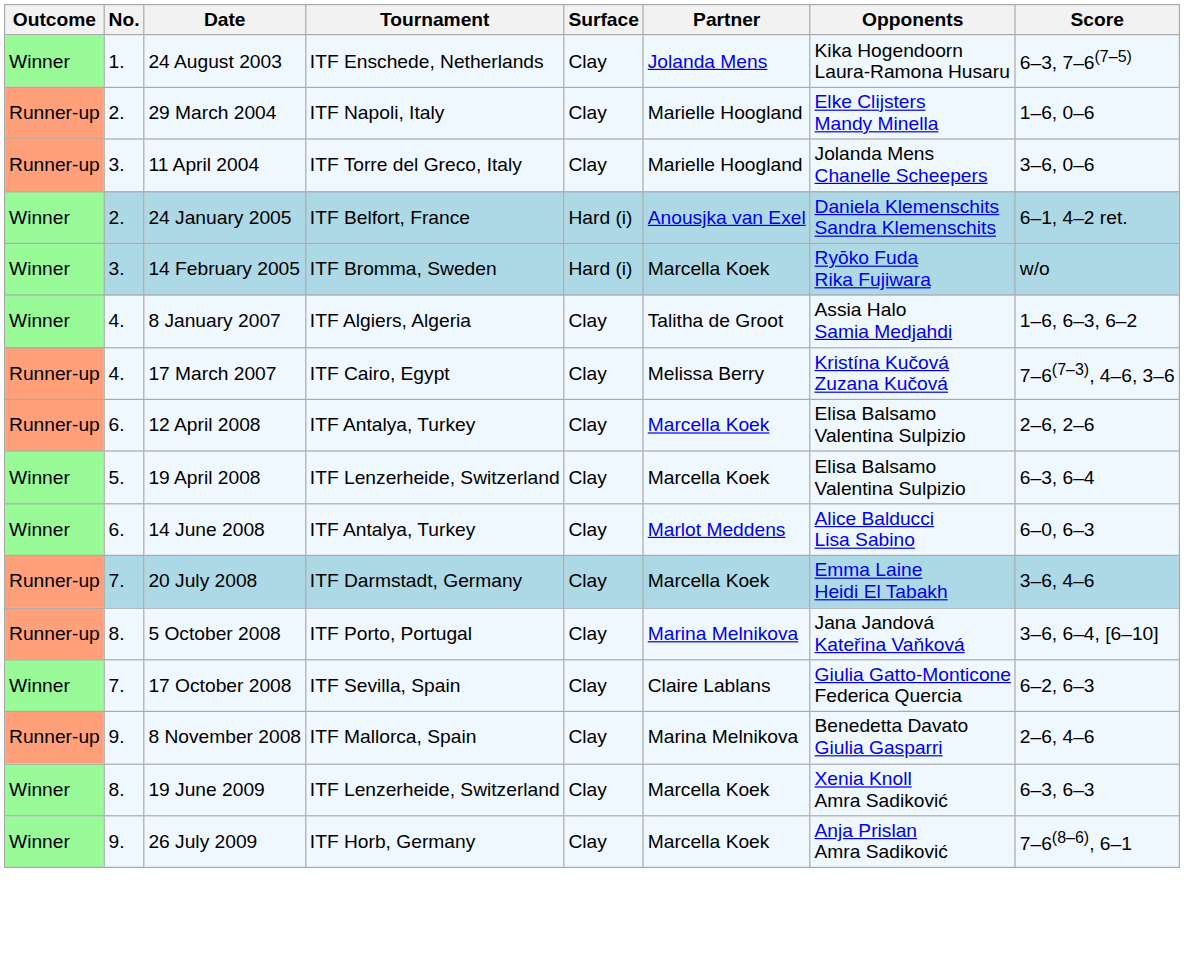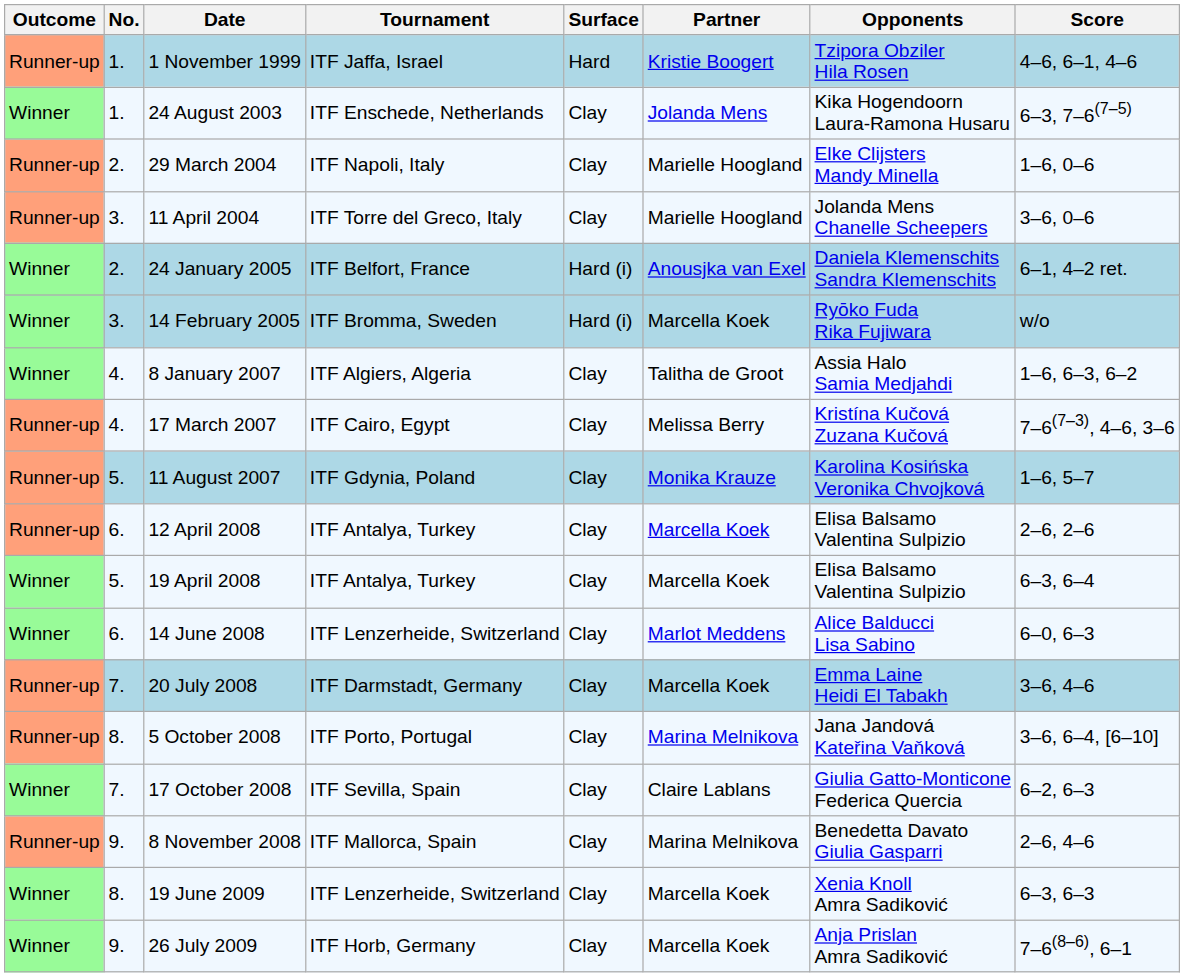 <table class="sortable wikitable">
 <tr>
 <th>Outcome</th>
 <th>No.</th>
 <th>Date</th>
 <th>Tournament</th>
 <th>Surface</th>
 <th>Partner</th>
 <th>Opponents</th>
 <th class="unsortable">Score</th>
+</tr>
+<tr style="background:lightblue;">
+<td style="background:#ffa07a;">Runner-up</td>
+<td>1.</td>
+<td>1 November 1999</td>
+<td>ITF Jaffa, Israel</td>
+<td>Hard</td>
+<td> <a href='#'>Kristie Boogert</a></td>
+<td> <a href='#'>Tzipora Obziler</a> <br>  <a href='#'>Hila Rosen</a></td>
+<td>4–6, 6–1, 4–6</td>
 </tr>
 <tr style="background:#f0f8ff;">
 <td style="background:#98fb98;">Winner</td>
 <td>1.</td>
 <td>24 August 2003</td>
 <td>ITF Enschede, Netherlands</td>
 <td>Clay</td>
 <td> <a href='#'>Jolanda Mens</a></td>
 <td> Kika Hogendoorn <br>  Laura-Ramona Husaru</td>
 <td>6–3, 7–6<sup>(7–5)</sup></td>
 </tr>
 <tr style="background:#f0f8ff;">
 <td style="background:#ffa07a;">Runner-up</td>
 <td>2.</td>
 <td>29 March 2004</td>
 <td>ITF Napoli, Italy</td>
 <td>Clay</td>
 <td> Marielle Hoogland</td>
 <td> <a href='#'>Elke Clijsters</a> <br>  <a href='#'>Mandy Minella</a></td>
 <td>1–6, 0–6</td>
 </tr>
 <tr style="background:#f0f8ff;">
 <td style="background:#ffa07a;">Runner-up</td>
 <td>3.</td>
 <td>11 April 2004</td>
 <td>ITF Torre del Greco, Italy</td>
 <td>Clay</td>
 <td> Marielle Hoogland</td>
 <td> Jolanda Mens <br>  <a href='#'>Chanelle Scheepers</a></td>
 <td>3–6, 0–6</td>
 </tr>
 <tr style="background:lightblue;">
 <td bgcolor=98FB98>Winner</td>
 <td>2.</td>
 <td>24 January 2005</td>
 <td>ITF Belfort, France</td>
 <td>Hard (i)</td>
 <td> <a href='#'>Anousjka van Exel</a></td>
 <td> <a href='#'>Daniela Klemenschits</a> <br>  <a href='#'>Sandra Klemenschits</a></td>
 <td>6–1, 4–2 ret.</td>
 </tr>
 <tr style="background:lightblue;">
 <td bgcolor=98FB98>Winner</td>
 <td>3.</td>
 <td>14 February 2005</td>
 <td>ITF Bromma, Sweden</td>
 <td>Hard (i)</td>
 <td> Marcella Koek</td>
 <td> <a href='#'>Ryōko Fuda</a> <br>  <a href='#'>Rika Fujiwara</a></td>
 <td>w/o</td>
 </tr>
 <tr style="background:#f0f8ff;">
 <td bgcolor=98FB98>Winner</td>
 <td>4.</td>
 <td>8 January 2007</td>
 <td>ITF Algiers, Algeria</td>
 <td>Clay</td>
 <td> Talitha de Groot</td>
 <td> Assia Halo <br>  <a href='#'>Samia Medjahdi</a></td>
 <td>1–6, 6–3, 6–2</td>
 </tr>
 <tr style="background:#f0f8ff;">
 <td style="background:#ffa07a;">Runner-up</td>
 <td>4.</td>
 <td>17 March 2007</td>
 <td>ITF Cairo, Egypt</td>
 <td>Clay</td>
 <td> Melissa Berry</td>
 <td> <a href='#'>Kristína Kučová</a> <br>  <a href='#'>Zuzana Kučová</a></td>
 <td>7–6<sup>(7–3)</sup>, 4–6, 3–6</td>
 </tr>
+<tr style="background:lightblue;">
+<td style="background:#ffa07a;">Runner-up</td>
+<td>5.</td>
+<td>11 August 2007</td>
+<td>ITF Gdynia, Poland</td>
+<td>Clay</td>
+<td> <a href='#'>Monika Krauze</a></td>
+<td> <a href='#'>Karolina Kosińska</a> <br>  <a href='#'>Veronika Chvojková</a></td>
+<td>1–6, 5–7</td>
+</tr>
 <tr style="background:#f0f8ff;">
 <td style="background:#ffa07a;">Runner-up</td>
 <td>6.</td>
 <td>12 April 2008</td>
 <td>ITF Antalya, Turkey</td>
 <td>Clay</td>
 <td> <a href='#'>Marcella Koek</a></td>
 <td> Elisa Balsamo <br>  Valentina Sulpizio</td>
 <td>2–6, 2–6</td>
 </tr>
 <tr style="background:#f0f8ff;">
 <td style="background:#98fb98;">Winner</td>
 <td>5.</td>
 <td>19 April 2008</td>
-<td>ITF Lenzerheide, Switzerland</td>
+<td>ITF Antalya, Turkey</td>
 <td>Clay</td>
 <td> Marcella Koek</td>
 <td> Elisa Balsamo <br>  Valentina Sulpizio</td>
 <td>6–3, 6–4</td>
 </tr>
 <tr style="background:#f0f8ff;">
 <td style="background:#98fb98;">Winner</td>
 <td>6.</td>
 <td>14 June 2008</td>
-<td>ITF Antalya, Turkey</td>
+<td>ITF Lenzerheide, Switzerland</td>
 <td>Clay</td>
 <td> <a href='#'>Marlot Meddens</a></td>
 <td> <a href='#'>Alice Balducci</a> <br>  <a href='#'>Lisa Sabino</a></td>
 <td>6–0, 6–3</td>
 </tr>
 <tr style="background:lightblue;">
 <td style="background:#ffa07a;">Runner-up</td>
 <td>7.</td>
 <td>20 July 2008</td>
 <td>ITF Darmstadt, Germany</td>
 <td>Clay</td>
 <td> Marcella Koek</td>
 <td> <a href='#'>Emma Laine</a> <br>  <a href='#'>Heidi El Tabakh</a></td>
 <td>3–6, 4–6</td>
 </tr>
 <tr style="background:#f0f8ff;">
 <td style="background:#ffa07a;">Runner-up</td>
 <td>8.</td>
 <td>5 October 2008</td>
 <td>ITF Porto, Portugal</td>
 <td>Clay</td>
 <td> <a href='#'>Marina Melnikova</a></td>
 <td> Jana Jandová <br>  <a href='#'>Kateřina Vaňková</a></td>
 <td>3–6, 6–4, [6–10]</td>
 </tr>
 <tr style="background:#f0f8ff;">
 <td style="background:#98fb98;">Winner</td>
 <td>7.</td>
 <td>17 October 2008</td>
 <td>ITF Sevilla, Spain</td>
 <td>Clay</td>
 <td> Claire Lablans</td>
 <td> <a href='#'>Giulia Gatto-Monticone</a> <br>  Federica Quercia</td>
 <td>6–2, 6–3</td>
 </tr>
 <tr style="background:#f0f8ff;">
 <td style="background:#ffa07a;">Runner-up</td>
 <td>9.</td>
 <td>8 November 2008</td>
 <td>ITF Mallorca, Spain</td>
 <td>Clay</td>
 <td> Marina Melnikova</td>
 <td> Benedetta Davato <br>  <a href='#'>Giulia Gasparri</a></td>
 <td>2–6, 4–6</td>
 </tr>
 <tr style="background:#f0f8ff;">
 <td style="background:#98fb98;">Winner</td>
 <td>8.</td>
 <td>19 June 2009</td>
 <td>ITF Lenzerheide, Switzerland</td>
 <td>Clay</td>
 <td> Marcella Koek</td>
 <td> <a href='#'>Xenia Knoll</a> <br>  Amra Sadiković</td>
 <td>6–3, 6–3</td>
 </tr>
 <tr style="background:#f0f8ff;">
 <td style="background:#98fb98;">Winner</td>
 <td>9.</td>
 <td>26 July 2009</td>
 <td>ITF Horb, Germany</td>
 <td>Clay</td>
 <td> Marcella Koek</td>
 <td> <a href='#'>Anja Prislan</a> <br>  Amra Sadiković</td>
 <td>7–6<sup>(8–6)</sup>, 6–1</td>
 </tr>
 </table>
